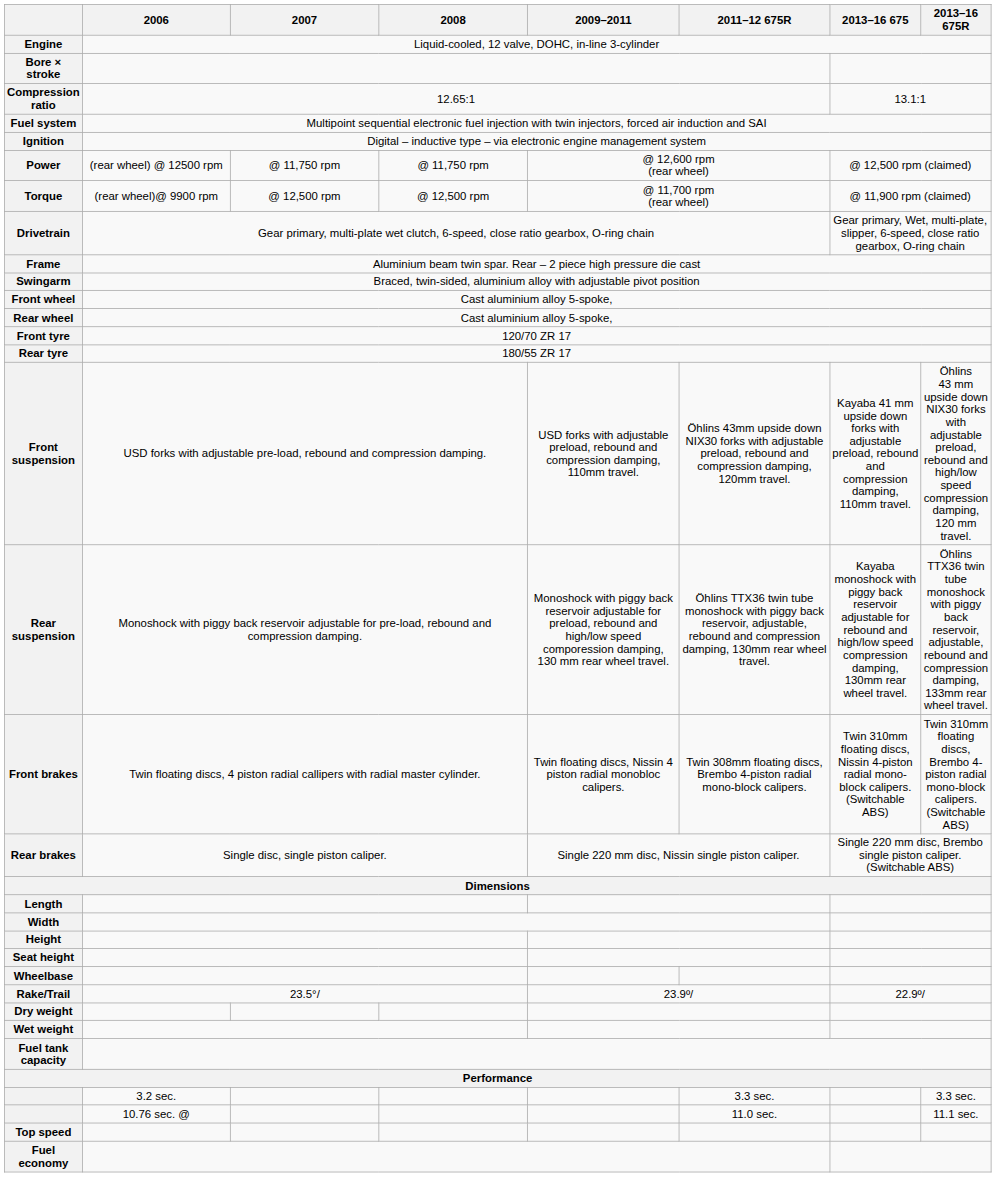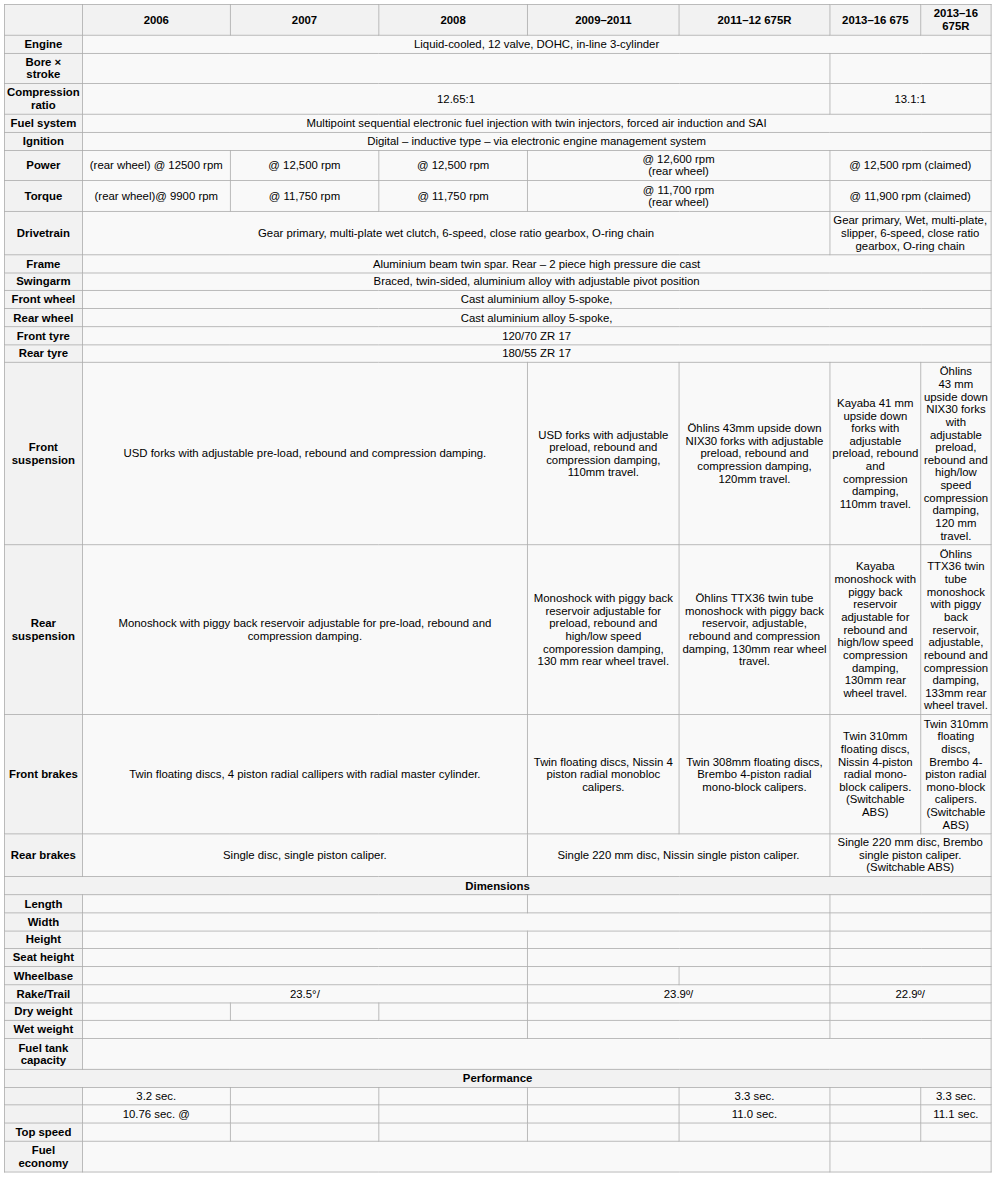 <table class="wikitable" style="text-align:center; font-size: 90%;">
 <tr>
 <th></th>
 <th width="18%">2006</th>
 <th width="18%">2007</th>
 <th width="18%">2008</th>
 <th width="18%">2009–2011</th>
 <th width="18%">2011–12 675R</th>
 <th width="18%">2013–16 675</th>
 <th width="18%">2013–16 675R</th>
 </tr>
 <tr>
 <th>Engine</th>
 <td colspan="7"> Liquid-cooled, 12 valve, DOHC, in-line 3-cylinder</td>
 </tr>
 <tr>
 <th>Bore × stroke</th>
 <td colspan="5"></td>
 <td colspan="2"></td>
 </tr>
 <tr>
 <th>Compression ratio</th>
 <td colspan="5">12.65:1</td>
 <td colspan="2">13.1:1</td>
 </tr>
 <tr>
 <th>Fuel system</th>
 <td colspan="7">Multipoint sequential electronic fuel injection with twin injectors, forced air induction and SAI</td>
 </tr>
 <tr>
 <th>Ignition</th>
 <td colspan="7">Digital – inductive type – via electronic engine management system</td>
 </tr>
 <tr>
 <th>Power</th>
 <td> (rear wheel) @ 12500 rpm</td>
-<td> @ 11,750 rpm</td>
-<td> @ 11,750 rpm</td>
+<td> @ 12,500 rpm</td>
+<td> @ 12,500 rpm</td>
 <td colspan="2"> @ 12,600 rpm<br> (rear wheel)</td>
 <td colspan="2"> @ 12,500 rpm (claimed)</td>
 </tr>
 <tr>
 <th>Torque</th>
 <td> (rear wheel)@ 9900 rpm</td>
-<td> @ 12,500 rpm</td>
-<td> @ 12,500 rpm</td>
+<td> @ 11,750 rpm</td>
+<td> @ 11,750 rpm</td>
 <td colspan="2"> @ 11,700 rpm<br> (rear wheel)</td>
 <td colspan="2"> @ 11,900 rpm (claimed)</td>
 </tr>
 <tr>
 <th>Drivetrain</th>
 <td colspan="5">Gear primary, multi-plate wet clutch, 6-speed, close ratio gearbox, O-ring chain</td>
 <td colspan="2">Gear primary, Wet, multi-plate, slipper, 6-speed, close ratio gearbox, O-ring chain</td>
 </tr>
 <tr>
 <th>Frame</th>
 <td colspan="7">Aluminium beam twin spar. Rear – 2 piece high pressure die cast</td>
 </tr>
 <tr>
 <th>Swingarm</th>
 <td colspan="7">Braced, twin-sided, aluminium alloy with adjustable pivot position</td>
 </tr>
 <tr>
 <th>Front wheel</th>
 <td colspan="7">Cast aluminium alloy 5-spoke, </td>
 </tr>
 <tr>
 <th>Rear wheel</th>
 <td colspan="7">Cast aluminium alloy 5-spoke, </td>
 </tr>
 <tr>
 <th>Front tyre</th>
 <td colspan="7">120/70 ZR 17</td>
 </tr>
 <tr>
 <th>Rear tyre</th>
 <td colspan="7">180/55 ZR 17</td>
 </tr>
 <tr>
 <th>Front suspension</th>
 <td colspan="3"> USD forks with adjustable pre-load, rebound and compression damping.</td>
 <td> USD forks with adjustable preload, rebound and compression damping, 110mm travel.</td>
 <td>Öhlins 43mm upside down NIX30 forks with adjustable preload, rebound and compression damping, 120mm travel.</td>
 <td>Kayaba 41 mm upside down forks with adjustable preload, rebound and compression damping, 110mm travel.</td>
 <td>Öhlins 43 mm upside down NIX30 forks with adjustable preload, rebound and high/low speed compression damping, 120 mm travel.</td>
 </tr>
 <tr>
 <th>Rear suspension</th>
 <td colspan="3">Monoshock with piggy back reservoir adjustable for pre-load, rebound and compression damping.</td>
 <td>Monoshock with piggy back reservoir adjustable for preload, rebound and high/low speed comporession damping, 130 mm rear wheel travel.</td>
 <td>Öhlins TTX36 twin tube monoshock with piggy back reservoir, adjustable, rebound and compression damping, 130mm rear wheel travel.</td>
 <td>Kayaba monoshock with piggy back reservoir adjustable for rebound and high/low speed compression damping, 130mm rear wheel travel.</td>
 <td>Öhlins TTX36 twin tube monoshock with piggy back reservoir, adjustable, rebound and compression damping, 133mm rear wheel travel.</td>
 </tr>
 <tr>
 <th>Front brakes</th>
 <td colspan="3">Twin  floating discs, 4 piston radial callipers with radial master cylinder.</td>
 <td>Twin  floating discs, Nissin 4 piston radial monobloc calipers.</td>
 <td>Twin 308mm floating discs, Brembo 4-piston radial mono-block calipers.</td>
 <td>Twin 310mm floating discs, Nissin 4-piston radial mono-block calipers. (Switchable ABS) </td>
 <td>Twin 310mm floating discs, Brembo 4-piston radial mono-block calipers. (Switchable ABS)</td>
 </tr>
 <tr>
 <th>Rear brakes</th>
 <td colspan="3">Single  disc, single piston caliper.</td>
 <td colspan="2">Single 220 mm disc, Nissin single piston caliper.</td>
 <td colspan="2">Single 220 mm disc, Brembo single piston caliper. (Switchable ABS) </td>
 </tr>
 <tr>
 <th colspan="8">Dimensions</th>
 </tr>
 <tr>
 <th>Length</th>
 <td colspan="3"></td>
 <td colspan="2"></td>
 <td colspan="2"> </td>
 </tr>
 <tr>
 <th>Width</th>
 <td colspan="5"></td>
 <td colspan="2"> </td>
 </tr>
 <tr>
 <th>Height</th>
 <td colspan="3"></td>
 <td colspan="2"></td>
 <td colspan="2"> </td>
 </tr>
 <tr>
 <th>Seat height</th>
 <td colspan="3"></td>
 <td colspan="2"></td>
 <td colspan="2"> </td>
 </tr>
 <tr>
 <th>Wheelbase</th>
 <td colspan="3"></td>
 <td></td>
 <td></td>
 <td colspan="2"> </td>
 </tr>
 <tr>
 <th>Rake/Trail</th>
 <td colspan="3">23.5°/</td>
 <td colspan="2">23.9º/</td>
 <td colspan="2">22.9º/ </td>
 </tr>
 <tr>
 <th>Dry weight</th>
 <td></td>
 <td></td>
 <td></td>
 <td colspan="2"></td>
 <td colspan="2"></td>
 </tr>
 <tr>
 <th>Wet weight</th>
 <td colspan="3"></td>
 <td colspan="2"></td>
 <td colspan="2"></td>
 </tr>
 <tr>
 <th>Fuel tank capacity</th>
 <td colspan="8"></td>
 </tr>
 <tr>
 <th colspan="8">Performance</th>
 </tr>
 <tr>
 <th></th>
 <td>3.2 sec.</td>
 <td></td>
 <td></td>
 <td></td>
 <td>3.3 sec.</td>
 <td></td>
 <td>3.3 sec.</td>
 </tr>
 <tr>
 <th></th>
 <td>10.76 sec. @ </td>
 <td></td>
 <td></td>
 <td></td>
 <td>11.0 sec.</td>
 <td></td>
 <td>11.1 sec.</td>
 </tr>
 <tr>
 <th>Top speed</th>
 <td></td>
 <td></td>
 <td></td>
 <td></td>
 <td></td>
 <td></td>
 <td></td>
 </tr>
 <tr>
 <th>Fuel economy</th>
 <td colspan="5"></td>
 <td colspan="2"></td>
 </tr>
 </table>
